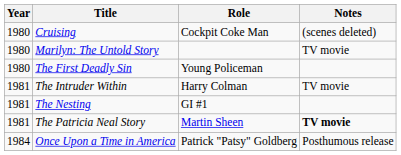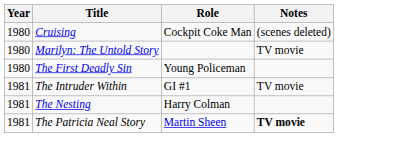 <table class="wikitable">
 <tr>
 <th>Year</th>
 <th>Title</th>
 <th>Role</th>
 <th>Notes</th>
 </tr>
 <tr>
 <td>1980</td>
 <td><em><a href='#'>Cruising</a></em></td>
 <td>Cockpit Coke Man</td>
 <td>(scenes deleted)</td>
 </tr>
 <tr>
 <td>1980</td>
 <td><em><a href='#'>Marilyn: The Untold Story</a></em></td>
 <td></td>
 <td>TV movie</td>
 </tr>
 <tr>
 <td>1980</td>
 <td><em><a href='#'>The First Deadly Sin</a></em></td>
 <td>Young Policeman</td>
 <td></td>
 </tr>
 <tr>
 <td>1981</td>
 <td><em>The Intruder Within</em></td>
-<td>Harry Colman</td>
+<td>GI #1</td>
 <td>TV movie</td>
 </tr>
 <tr>
 <td>1981</td>
 <td><em><a href='#'>The Nesting</a></em></td>
-<td>GI #1</td>
+<td>Harry Colman</td>
 <td></td>
 </tr>
 <tr>
 <td>1981</td>
 <td><em>The Patricia Neal Story</em></td>
 <td><a href='#'>Martin Sheen</a></td>
 <td><strong>TV movie</strong></td>
 </tr>
-<tr>
-<td>1984</td>
-<td><em><a href='#'>Once Upon a Time in America</a></em></td>
-<td>Patrick "Patsy" Goldberg</td>
-<td>Posthumous release</td>
-</tr>
 </table>
